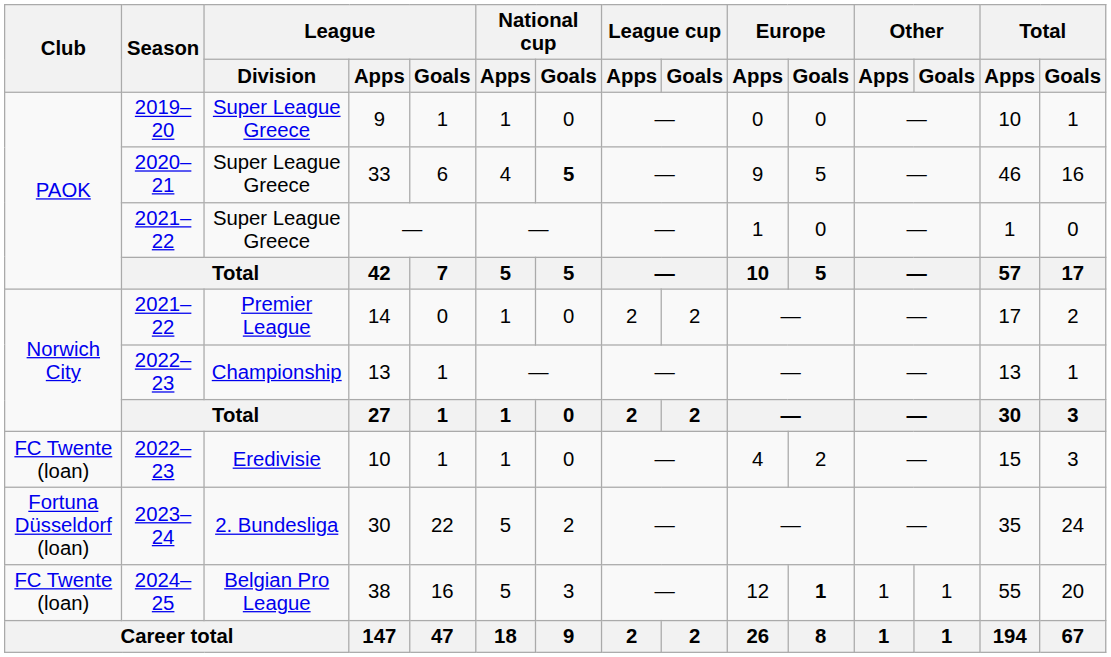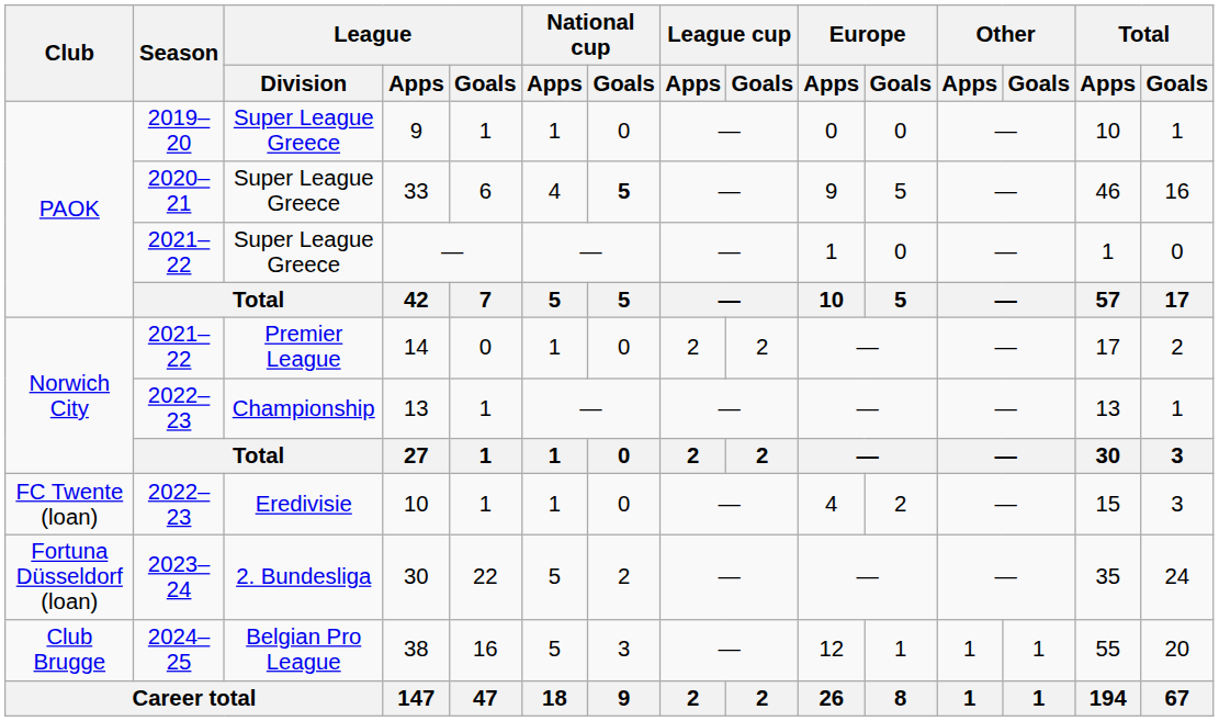 <table class="wikitable" style="text-align:center">
 <tr>
 <th rowspan="2">Club</th>
 <th rowspan="2">Season</th>
 <th colspan="3">League</th>
 <th colspan="2">National cup</th>
 <th colspan="2">League cup</th>
 <th colspan="2">Europe</th>
 <th colspan="2">Other</th>
 <th colspan="2">Total</th>
 </tr>
 <tr>
 <th>Division</th>
 <th>Apps</th>
 <th>Goals</th>
 <th>Apps</th>
 <th>Goals</th>
 <th>Apps</th>
 <th>Goals</th>
 <th>Apps</th>
 <th>Goals</th>
 <th>Apps</th>
 <th>Goals</th>
 <th>Apps</th>
 <th>Goals</th>
 </tr>
 <tr>
 <td rowspan="4"><a href='#'>PAOK</a></td>
 <td><a href='#'>2019–20</a></td>
 <td><a href='#'>Super League Greece</a></td>
 <td>9</td>
 <td>1</td>
 <td>1</td>
 <td>0</td>
 <td colspan="2">—</td>
 <td>0</td>
 <td>0</td>
 <td colspan="2">—</td>
 <td>10</td>
 <td>1</td>
 </tr>
 <tr>
 <td><a href='#'>2020–21</a></td>
 <td>Super League Greece</td>
 <td>33</td>
 <td>6</td>
 <td>4</td>
 <td><strong>5</strong></td>
 <td colspan="2">—</td>
 <td>9</td>
 <td>5</td>
 <td colspan="2">—</td>
 <td>46</td>
 <td>16</td>
 </tr>
 <tr>
 <td><a href='#'>2021–22</a></td>
 <td>Super League Greece</td>
 <td colspan="2">—</td>
 <td colspan="2">—</td>
 <td colspan="2">—</td>
 <td>1</td>
 <td>0</td>
 <td colspan="2">—</td>
 <td>1</td>
 <td>0</td>
 </tr>
 <tr>
 <th colspan="2">Total</th>
 <th>42</th>
 <th>7</th>
 <th>5</th>
 <th>5</th>
 <th colspan="2">—</th>
 <th>10</th>
 <th>5</th>
 <th colspan="2">—</th>
 <th>57</th>
 <th>17</th>
 </tr>
 <tr>
 <td rowspan="3"><a href='#'>Norwich City</a></td>
 <td><a href='#'>2021–22</a></td>
 <td><a href='#'>Premier League</a></td>
 <td>14</td>
 <td>0</td>
 <td>1</td>
 <td>0</td>
 <td>2</td>
 <td>2</td>
 <td colspan="2">—</td>
 <td colspan="2">—</td>
 <td>17</td>
 <td>2</td>
 </tr>
 <tr>
 <td><a href='#'>2022–23</a></td>
 <td><a href='#'>Championship</a></td>
 <td>13</td>
 <td>1</td>
 <td colspan="2">—</td>
 <td colspan="2">—</td>
 <td colspan="2">—</td>
 <td colspan="2">—</td>
 <td>13</td>
 <td>1</td>
 </tr>
 <tr>
 <th colspan="2">Total</th>
 <th>27</th>
 <th>1</th>
 <th>1</th>
 <th>0</th>
 <th>2</th>
 <th>2</th>
 <th colspan="2">—</th>
 <th colspan="2">—</th>
 <th>30</th>
 <th>3</th>
 </tr>
 <tr>
 <td><a href='#'>FC Twente</a> (loan)</td>
 <td><a href='#'>2022–23</a></td>
 <td><a href='#'>Eredivisie</a></td>
 <td>10</td>
 <td>1</td>
 <td>1</td>
 <td>0</td>
 <td colspan="2">—</td>
 <td>4</td>
 <td>2</td>
 <td colspan="2">—</td>
 <td>15</td>
 <td>3</td>
 </tr>
 <tr>
 <td><a href='#'>Fortuna Düsseldorf</a> (loan)</td>
 <td><a href='#'>2023–24</a></td>
 <td><a href='#'>2. Bundesliga</a></td>
 <td>30</td>
 <td>22</td>
 <td>5</td>
 <td>2</td>
 <td colspan="2">—</td>
 <td colspan="2">—</td>
 <td colspan="2">—</td>
 <td>35</td>
 <td>24</td>
 </tr>
 <tr>
-<td><a href='#'>FC Twente</a> (loan)</td>
+<td><a href='#'>Club Brugge</a></td>
 <td><a href='#'>2024–25</a></td>
 <td><a href='#'>Belgian Pro League</a></td>
 <td>38</td>
 <td>16</td>
 <td>5</td>
 <td>3</td>
 <td colspan="2">—</td>
 <td>12</td>
-<td><strong>1</strong></td>
+<td>1</td>
 <td>1</td>
 <td>1</td>
 <td>55</td>
 <td>20</td>
 </tr>
 <tr>
 <th colspan="3">Career total</th>
 <th>147</th>
 <th>47</th>
 <th>18</th>
 <th>9</th>
 <th>2</th>
 <th>2</th>
 <th>26</th>
 <th>8</th>
 <th>1</th>
 <th>1</th>
 <th>194</th>
 <th>67</th>
 </tr>
 </table>
